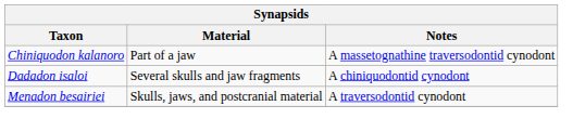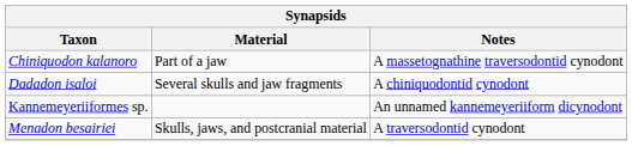 <table class="wikitable" align="center">
 <tr>
 <th colspan="3" align="center"><strong>Synapsids</strong></th>
 </tr>
 <tr>
 <th>Taxon</th>
 <th>Material</th>
 <th>Notes</th>
 </tr>
 <tr>
 <td><em><a href='#'>Chiniquodon kalanoro</a></em></td>
 <td>Part of a jaw</td>
 <td>A <a href='#'>massetognathine</a> <a href='#'>traversodontid</a> cynodont</td>
 </tr>
 <tr>
 <td><em><a href='#'>Dadadon isaloi</a></em></td>
 <td>Several skulls and jaw fragments</td>
 <td>A <a href='#'>chiniquodontid</a> <a href='#'>cynodont</a></td>
 </tr>
 <tr>
+<td><a href='#'>Kannemeyeriiformes</a> sp.</td>
+<td></td>
+<td>An unnamed <a href='#'>kannemeyeriiform</a> <a href='#'>dicynodont</a></td>
+</tr>
+<tr>
 <td><em><a href='#'>Menadon besairiei</a></em></td>
 <td>Skulls, jaws, and postcranial material</td>
 <td>A <a href='#'>traversodontid</a> cynodont</td>
 </tr>
 <tr>
 </tr>
 </table>
